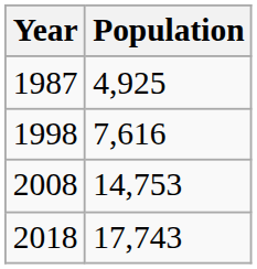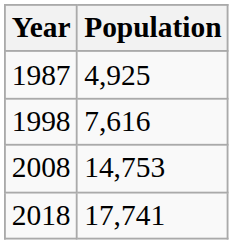 <table class="wikitable">
 <tr>
 <th>Year</th>
 <th>Population</th>
 </tr>
 <tr>
 <td>1987</td>
 <td>4,925</td>
 </tr>
 <tr>
 <td>1998</td>
 <td>7,616</td>
 </tr>
 <tr>
 <td>2008</td>
 <td>14,753</td>
 </tr>
 <tr>
 <td>2018</td>
-<td>17,743</td>
+<td>17,741</td>
 </tr>
 </table>
